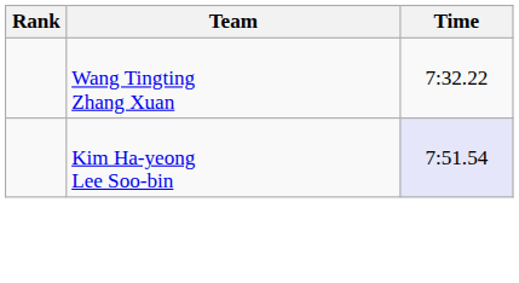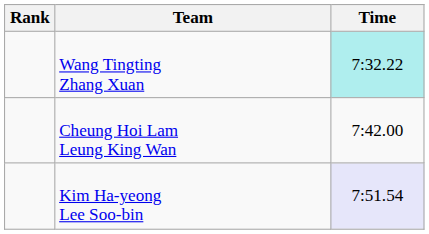 <table class=wikitable style="text-align:center">
 <tr>
 <th width=40>Rank</th>
 <th width=250>Team</th>
 <th width=80>Time</th>
 </tr>
 <tr>
 <td></td>
 <td align="left"><br><a href='#'>Wang Tingting</a><br><a href='#'>Zhang Xuan</a></td>
-<td>7:32.22</td>
+<td style="background: paleturquoise;">7:32.22</td>
+</tr>
+<tr>
+<td></td>
+<td align="left"><br><a href='#'>Cheung Hoi Lam</a><br><a href='#'>Leung King Wan</a></td>
+<td>7:42.00</td>
 </tr>
 <tr>
 <td></td>
 <td align="left"><br><a href='#'>Kim Ha-yeong</a><br><a href='#'>Lee Soo-bin</a></td>
 <td style="background: lavender;">7:51.54</td>
 </tr>
 </table>
